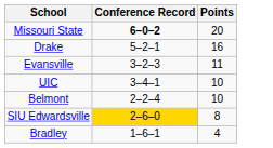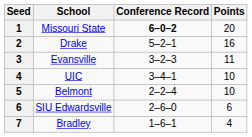 <table class="wikitable" style="text-align:center">
 <tr>
+<th>Seed</th>
 <th>School</th>
 <th>Conference Record</th>
 <th>Points</th>
 </tr>
 <tr>
+<th>1</th>
 <td><a href='#'>Missouri State</a></td>
 <td><strong>6–0–2</strong></td>
 <td>20</td>
 </tr>
 <tr>
+<th>2</th>
 <td><a href='#'>Drake</a></td>
 <td>5–2–1</td>
 <td>16</td>
 </tr>
 <tr>
+<th>3</th>
 <td><a href='#'>Evansville</a></td>
 <td>3–2–3</td>
 <td>11</td>
 </tr>
 <tr>
+<th>4</th>
 <td><a href='#'>UIC</a></td>
 <td>3–4–1</td>
 <td>10</td>
 </tr>
 <tr>
+<th>5</th>
 <td><a href='#'>Belmont</a></td>
 <td>2–2–4</td>
 <td>10</td>
 </tr>
 <tr>
+<th>6</th>
 <td><a href='#'>SIU Edwardsville</a></td>
-<td style="background: gold;">2–6–0</td>
-<td>8</td>
+<td>2–6–0</td>
+<td>6</td>
 </tr>
 <tr>
+<th>7</th>
 <td><a href='#'>Bradley</a></td>
 <td>1–6–1</td>
 <td>4</td>
 </tr>
 </table>
